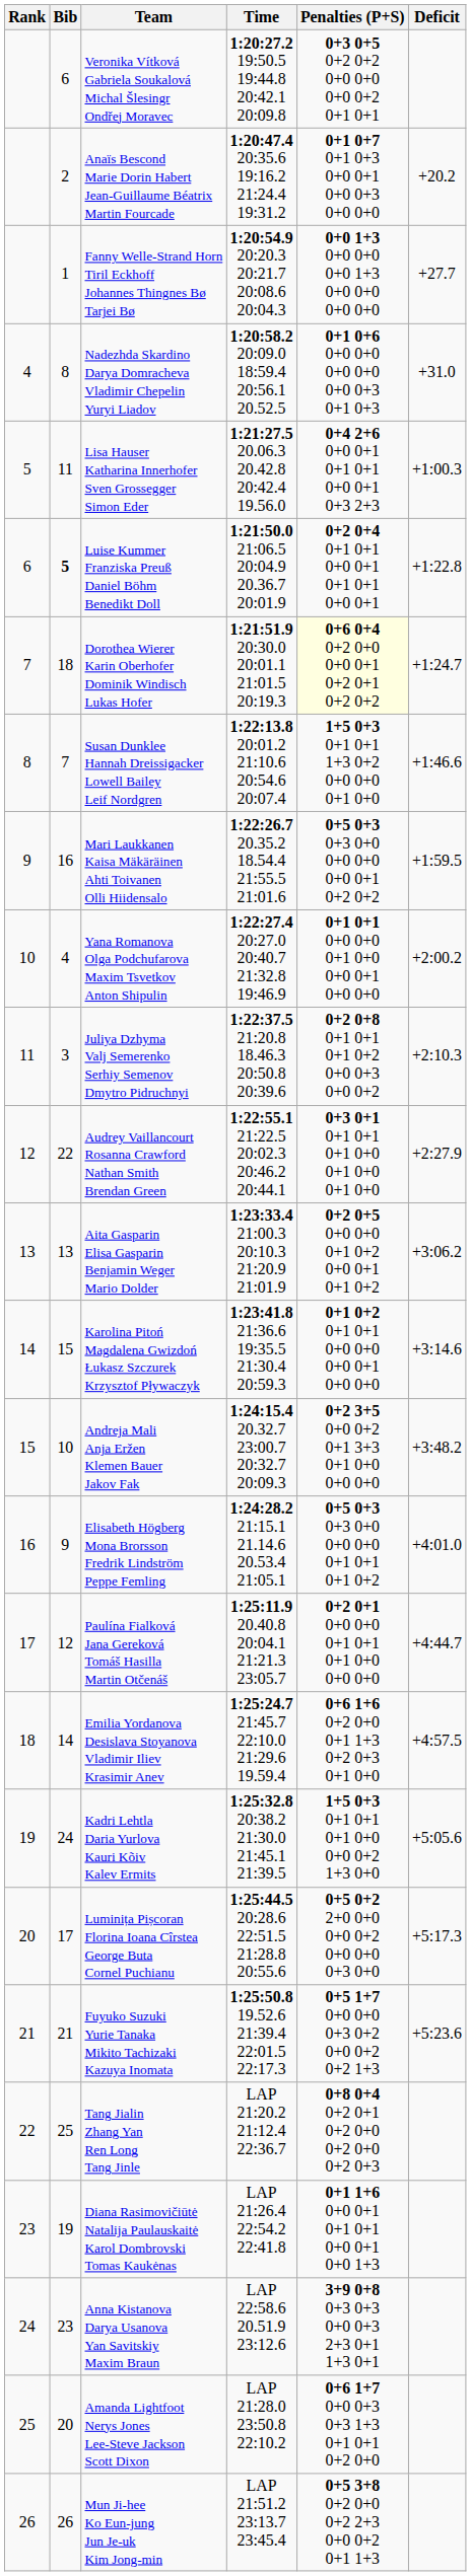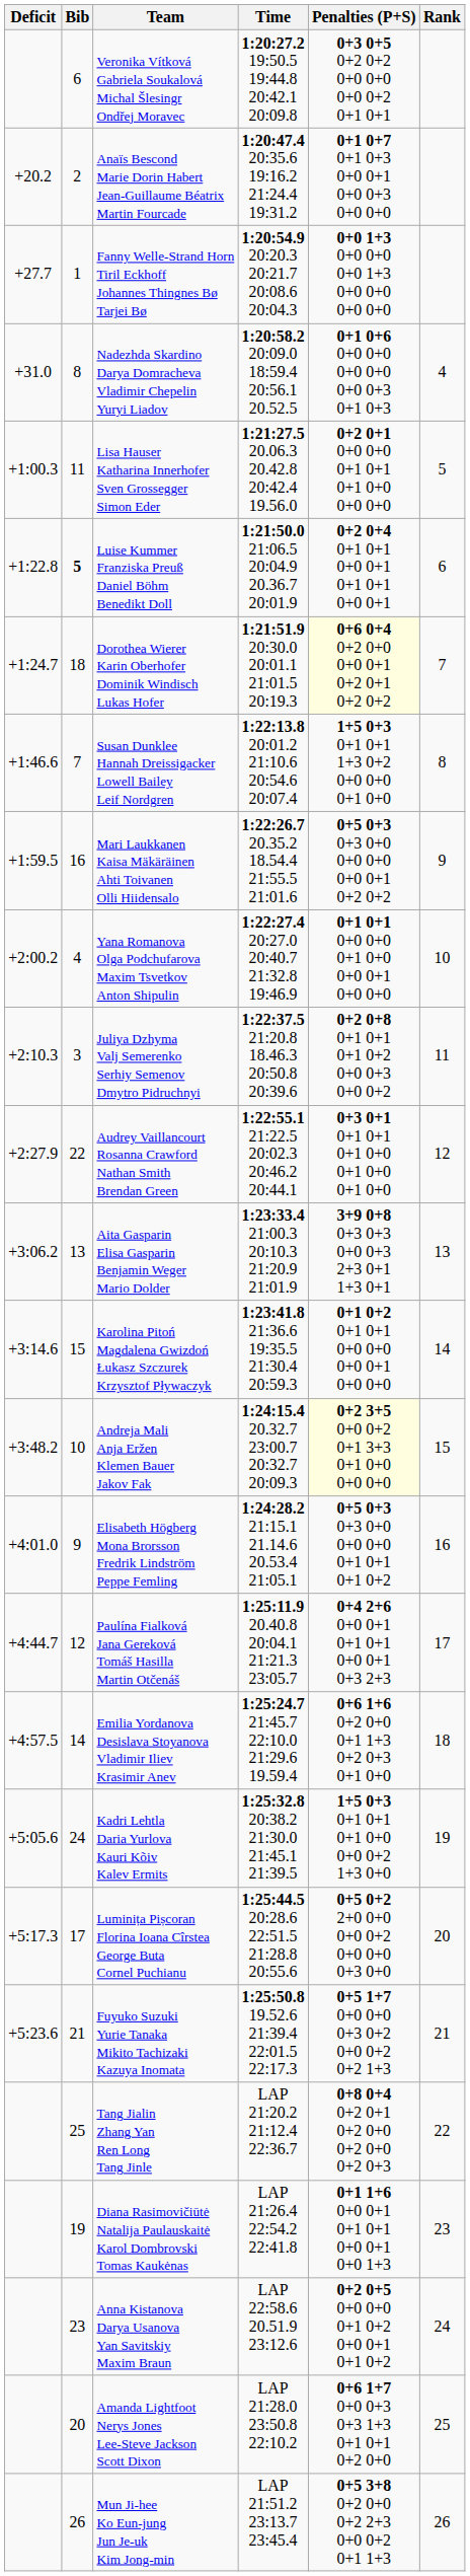 <table class="wikitable sortable" style="text-align:center">
 <tr>
-<th>Rank</th>
+<th>Deficit</th>
 <th>Bib</th>
 <th>Team</th>
 <th>Time</th>
 <th>Penalties (P+S)</th>
-<th>Deficit</th>
+<th>Rank</th>
 </tr>
 <tr>
 <td></td>
 <td>6</td>
 <td align=left><br><small><a href='#'>Veronika Vítková</a><br><a href='#'>Gabriela Soukalová</a><br><a href='#'>Michal Šlesingr</a><br><a href='#'>Ondřej Moravec</a></small></td>
 <td><strong>1:20:27.2</strong><br>19:50.5<br>19:44.8<br>20:42.1<br>20:09.8</td>
 <td><strong>0+3 0+5</strong><br>0+2 0+2<br>0+0 0+0<br>0+0 0+2<br>0+1 0+1</td>
 <td></td>
 </tr>
 <tr>
-<td></td>
+<td>+20.2</td>
 <td>2</td>
 <td align=left><br><small><a href='#'>Anaïs Bescond</a><br><a href='#'>Marie Dorin Habert</a><br><a href='#'>Jean-Guillaume Béatrix</a><br><a href='#'>Martin Fourcade</a></small></td>
 <td><strong>1:20:47.4</strong><br>20:35.6<br>19:16.2<br>21:24.4<br>19:31.2</td>
 <td><strong>0+1 0+7</strong><br>0+1 0+3<br>0+0 0+1<br>0+0 0+3<br>0+0 0+0</td>
-<td>+20.2</td>
+<td></td>
 </tr>
 <tr>
-<td></td>
+<td>+27.7</td>
 <td>1</td>
 <td align=left><br><small><a href='#'>Fanny Welle-Strand Horn</a><br><a href='#'>Tiril Eckhoff</a><br><a href='#'>Johannes Thingnes Bø</a><br><a href='#'>Tarjei Bø</a></small></td>
 <td><strong>1:20:54.9</strong><br>20:20.3<br>20:21.7<br>20:08.6<br>20:04.3</td>
 <td><strong>0+0 1+3</strong><br>0+0 0+0<br>0+0 1+3<br>0+0 0+0<br>0+0 0+0</td>
-<td>+27.7</td>
+<td></td>
 </tr>
 <tr>
-<td>4</td>
+<td>+31.0</td>
 <td>8</td>
 <td align=left><br><small><a href='#'>Nadezhda Skardino</a><br><a href='#'>Darya Domracheva</a><br><a href='#'>Vladimir Chepelin</a><br><a href='#'>Yuryi Liadov</a></small></td>
 <td><strong>1:20:58.2</strong><br>20:09.0<br>18:59.4<br>20:56.1<br>20.52.5</td>
 <td><strong>0+1 0+6</strong><br>0+0 0+0<br>0+0 0+0<br>0+0 0+3<br>0+1 0+3</td>
-<td>+31.0</td>
+<td>4</td>
 </tr>
 <tr>
-<td>5</td>
+<td>+1:00.3</td>
 <td>11</td>
 <td align=left><br><small><a href='#'>Lisa Hauser</a><br><a href='#'>Katharina Innerhofer</a><br><a href='#'>Sven Grossegger</a><br><a href='#'>Simon Eder</a></small></td>
 <td><strong>1:21:27.5</strong><br>20.06.3<br>20.42.8<br>20:42.4<br>19.56.0</td>
-<td><strong>0+4 2+6</strong><br>0+0 0+1<br>0+1 0+1<br>0+0 0+1<br>0+3 2+3</td>
-<td>+1:00.3</td>
+<td><strong>0+2 0+1</strong><br>0+0 0+0<br>0+1 0+1<br>0+1 0+0<br>0+0 0+0</td>
+<td>5</td>
 </tr>
 <tr>
-<td>6</td>
+<td>+1:22.8</td>
 <td><strong>5</strong></td>
 <td align=left><br><small><a href='#'>Luise Kummer</a><br><a href='#'>Franziska Preuß</a><br><a href='#'>Daniel Böhm</a><br><a href='#'>Benedikt Doll</a></small></td>
 <td><strong>1:21:50.0</strong><br>21:06.5<br>20:04.9<br>20.36.7<br>20:01.9</td>
 <td><strong>0+2 0+4</strong><br>0+1 0+1<br>0+0 0+1<br>0+1 0+1<br>0+0 0+1</td>
-<td>+1:22.8</td>
+<td>6</td>
 </tr>
 <tr>
-<td>7</td>
+<td>+1:24.7</td>
 <td>18</td>
 <td align=left><br><small><a href='#'>Dorothea Wierer</a><br><a href='#'>Karin Oberhofer</a><br><a href='#'>Dominik Windisch</a><br><a href='#'>Lukas Hofer</a></small></td>
 <td><strong>1:21:51.9</strong><br>20:30.0<br>20:01.1<br>21:01.5<br>20:19.3</td>
 <td style="background: lightyellow;"><strong>0+6 0+4</strong><br>0+2 0+0<br>0+0 0+1<br>0+2 0+1<br>0+2 0+2</td>
-<td>+1:24.7</td>
+<td>7</td>
 </tr>
 <tr>
-<td>8</td>
+<td>+1:46.6</td>
 <td>7</td>
 <td align=left><br><small><a href='#'>Susan Dunklee</a><br><a href='#'>Hannah Dreissigacker</a><br><a href='#'>Lowell Bailey</a><br><a href='#'>Leif Nordgren</a></small></td>
 <td><strong>1:22:13.8</strong><br>20:01.2<br>21:10.6<br>20:54.6<br>20:07.4</td>
 <td><strong>1+5 0+3</strong><br>0+1 0+1<br>1+3 0+2<br>0+0 0+0<br>0+1 0+0</td>
-<td>+1:46.6</td>
+<td>8</td>
 </tr>
 <tr>
-<td>9</td>
+<td>+1:59.5</td>
 <td>16</td>
 <td align=left><br><small><a href='#'>Mari Laukkanen</a><br><a href='#'>Kaisa Mäkäräinen</a><br><a href='#'>Ahti Toivanen</a><br><a href='#'>Olli Hiidensalo</a></small></td>
 <td><strong>1:22:26.7</strong><br>20.35.2<br>18.54.4<br>21:55.5<br>21:01.6</td>
 <td><strong>0+5 0+3</strong><br>0+3 0+0<br>0+0 0+0<br>0+0 0+1<br>0+2 0+2</td>
-<td>+1:59.5</td>
+<td>9</td>
 </tr>
 <tr>
-<td>10</td>
+<td>+2:00.2</td>
 <td>4</td>
 <td align=left><br><small><a href='#'>Yana Romanova</a><br><a href='#'>Olga Podchufarova</a><br><a href='#'>Maxim Tsvetkov</a><br><a href='#'>Anton Shipulin</a></small></td>
 <td><strong>1:22:27.4</strong><br>20:27.0<br>20:40.7<br>21:32.8<br>19:46.9</td>
 <td><strong>0+1 0+1</strong><br>0+0 0+0<br>0+1 0+0<br>0+0 0+1<br>0+0 0+0</td>
-<td>+2:00.2</td>
+<td>10</td>
 </tr>
 <tr>
-<td>11</td>
+<td>+2:10.3</td>
 <td>3</td>
 <td align=left><br><small><a href='#'>Juliya Dzhyma</a><br><a href='#'>Valj Semerenko</a><br><a href='#'>Serhiy Semenov</a><br><a href='#'>Dmytro Pidruchnyi</a></small></td>
 <td><strong>1:22:37.5</strong><br>21:20.8<br>18.46.3<br>20:50.8<br>20:39.6</td>
 <td><strong>0+2 0+8</strong><br>0+1 0+1<br>0+1 0+2<br>0+0 0+3<br>0+0 0+2</td>
-<td>+2:10.3</td>
+<td>11</td>
 </tr>
 <tr>
-<td>12</td>
+<td>+2:27.9</td>
 <td>22</td>
 <td align=left><br><small><a href='#'>Audrey Vaillancourt</a><br><a href='#'>Rosanna Crawford</a><br><a href='#'>Nathan Smith</a><br><a href='#'>Brendan Green</a></small></td>
 <td><strong>1:22:55.1</strong><br>21:22.5<br>20:02.3<br>20:46.2<br>20:44.1</td>
 <td><strong>0+3 0+1</strong><br>0+1 0+1<br>0+1 0+0<br>0+1 0+0<br>0+1 0+0</td>
-<td>+2:27.9</td>
+<td>12</td>
 </tr>
 <tr>
-<td>13</td>
+<td>+3:06.2</td>
 <td>13</td>
 <td align=left><br><small><a href='#'>Aita Gasparin</a><br><a href='#'>Elisa Gasparin</a><br><a href='#'>Benjamin Weger</a><br><a href='#'>Mario Dolder</a></small></td>
 <td><strong>1:23:33.4</strong><br>21:00.3<br>20:10.3<br>21:20.9<br>21:01.9</td>
-<td><strong>0+2 0+5</strong><br>0+0 0+0<br>0+1 0+2<br>0+0 0+1<br>0+1 0+2</td>
-<td>+3:06.2</td>
+<td><strong>3+9 0+8</strong><br>0+3 0+3<br>0+0 0+3<br>2+3 0+1<br>1+3 0+1</td>
+<td>13</td>
 </tr>
 <tr>
-<td>14</td>
+<td>+3:14.6</td>
 <td>15</td>
 <td align=left><br><small><a href='#'>Karolina Pitoń</a><br><a href='#'>Magdalena Gwizdoń</a><br><a href='#'>Łukasz Szczurek</a><br><a href='#'>Krzysztof Pływaczyk</a></small></td>
 <td><strong>1:23:41.8</strong><br>21:36.6<br>19:35.5<br>21:30.4<br>20:59.3</td>
 <td><strong>0+1 0+2</strong><br>0+1 0+1<br>0+0 0+0<br>0+0 0+1<br>0+0 0+0</td>
-<td>+3:14.6</td>
+<td>14</td>
 </tr>
 <tr>
-<td>15</td>
+<td>+3:48.2</td>
 <td>10</td>
 <td align=left><br><small><a href='#'>Andreja Mali</a><br><a href='#'>Anja Eržen</a><br><a href='#'>Klemen Bauer</a><br><a href='#'>Jakov Fak</a></small></td>
 <td><strong>1:24:15.4</strong><br>20.32.7<br>23:00.7<br>20:32.7<br>20:09.3</td>
-<td><strong>0+2 3+5</strong><br>0+0 0+2<br>0+1 3+3<br>0+1 0+0<br>0+0 0+0</td>
-<td>+3:48.2</td>
+<td style="background: lightyellow;"><strong>0+2 3+5</strong><br>0+0 0+2<br>0+1 3+3<br>0+1 0+0<br>0+0 0+0</td>
+<td>15</td>
 </tr>
 <tr>
-<td>16</td>
+<td>+4:01.0</td>
 <td>9</td>
 <td align=left><br><small><a href='#'>Elisabeth Högberg</a><br><a href='#'>Mona Brorsson</a><br><a href='#'>Fredrik Lindström</a><br><a href='#'>Peppe Femling</a></small></td>
 <td><strong>1:24:28.2</strong><br>21:15.1<br>21.14.6<br>20.53.4<br>21:05.1</td>
 <td><strong>0+5 0+3</strong><br>0+3 0+0<br>0+0 0+0<br>0+1 0+1<br>0+1 0+2</td>
-<td>+4:01.0</td>
+<td>16</td>
 </tr>
 <tr>
-<td>17</td>
+<td>+4:44.7</td>
 <td>12</td>
 <td align=left><br><small><a href='#'>Paulína Fialková</a><br><a href='#'>Jana Gereková</a><br><a href='#'>Tomáš Hasilla</a><br><a href='#'>Martin Otčenáš</a></small></td>
 <td><strong>1:25:11.9</strong><br>20.40.8<br>20:04.1<br>21:21.3<br>23:05.7</td>
-<td><strong>0+2 0+1</strong><br>0+0 0+0<br>0+1 0+1<br>0+1 0+0<br>0+0 0+0</td>
-<td>+4:44.7</td>
+<td><strong>0+4 2+6</strong><br>0+0 0+1<br>0+1 0+1<br>0+0 0+1<br>0+3 2+3</td>
+<td>17</td>
 </tr>
 <tr>
-<td>18</td>
+<td>+4:57.5</td>
 <td>14</td>
 <td align=left><br><small><a href='#'>Emilia Yordanova</a><br><a href='#'>Desislava Stoyanova</a><br><a href='#'>Vladimir Iliev</a><br><a href='#'>Krasimir Anev</a></small></td>
 <td><strong>1:25:24.7</strong><br>21:45.7<br>22:10.0<br>21:29.6<br>19.59.4</td>
 <td><strong>0+6 1+6</strong><br>0+2 0+0<br>0+1 1+3<br>0+2 0+3<br>0+1 0+0</td>
-<td>+4:57.5</td>
+<td>18</td>
 </tr>
 <tr>
-<td>19</td>
+<td>+5:05.6</td>
 <td>24</td>
 <td align=left><br><small><a href='#'>Kadri Lehtla</a><br><a href='#'>Daria Yurlova</a><br><a href='#'>Kauri Kõiv</a><br><a href='#'>Kalev Ermits</a></small></td>
 <td><strong>1:25:32.8</strong><br>20:38.2<br>21:30.0<br>21:45.1<br>21:39.5</td>
 <td><strong>1+5 0+3</strong><br>0+1 0+1<br>0+1 0+0<br>0+0 0+2<br>1+3 0+0</td>
-<td>+5:05.6</td>
+<td>19</td>
 </tr>
 <tr>
-<td>20</td>
+<td>+5:17.3</td>
 <td>17</td>
 <td align=left><br><small><a href='#'>Luminița Pișcoran</a><br><a href='#'>Florina Ioana Cîrstea</a><br><a href='#'>George Buta</a><br><a href='#'>Cornel Puchianu</a></small></td>
 <td><strong>1:25:44.5</strong><br>20:28.6<br>22:51.5<br>21:28.8<br>20:55.6</td>
 <td><strong>0+5 0+2</strong><br>2+0 0+0<br>0+0 0+2<br>0+0 0+0<br>0+3 0+0</td>
-<td>+5:17.3</td>
+<td>20</td>
 </tr>
 <tr>
-<td>21</td>
+<td>+5:23.6</td>
 <td>21</td>
 <td align=left><br><small><a href='#'>Fuyuko Suzuki</a><br><a href='#'>Yurie Tanaka</a><br><a href='#'>Mikito Tachizaki</a><br><a href='#'>Kazuya Inomata</a></small></td>
 <td><strong>1:25:50.8</strong><br>19.52.6<br>21:39.4<br>22:01.5<br>22:17.3</td>
 <td><strong>0+5 1+7</strong><br>0+0 0+0<br>0+3 0+2<br>0+0 0+2<br>0+2 1+3</td>
-<td>+5:23.6</td>
+<td>21</td>
 </tr>
 <tr>
-<td>22</td>
+<td></td>
 <td>25</td>
 <td align=left><br><small><a href='#'>Tang Jialin</a><br><a href='#'>Zhang Yan</a><br><a href='#'>Ren Long</a><br><a href='#'>Tang Jinle</a></small></td>
 <td>LAP<br>21:20.2<br>21:12.4<br>22:36.7<br><br></td>
 <td><strong>0+8 0+4</strong><br>0+2 0+1<br>0+2 0+0<br>0+2 0+0<br>0+2 0+3</td>
-<td></td>
+<td>22</td>
 </tr>
 <tr>
-<td>23</td>
+<td></td>
 <td>19</td>
 <td align=left><br><small><a href='#'>Diana Rasimovičiūtė</a><br><a href='#'>Natalija Paulauskaitė</a><br><a href='#'>Karol Dombrovski</a><br><a href='#'>Tomas Kaukėnas</a></small></td>
 <td>LAP<br>21:26.4<br>22:54.2<br>22:41.8<br><br></td>
 <td><strong>0+1 1+6</strong><br>0+0 0+1<br>0+1 0+1<br>0+0 0+1<br>0+0 1+3</td>
-<td></td>
+<td>23</td>
 </tr>
 <tr>
-<td>24</td>
+<td></td>
 <td>23</td>
 <td align=left><br><small><a href='#'>Anna Kistanova</a><br><a href='#'>Darya Usanova</a><br><a href='#'>Yan Savitskiy</a><br><a href='#'>Maxim Braun</a></small></td>
 <td>LAP<br>22:58.6<br>20.51.9<br>23:12.6<br><br></td>
-<td><strong>3+9 0+8</strong><br>0+3 0+3<br>0+0 0+3<br>2+3 0+1<br>1+3 0+1</td>
-<td></td>
+<td><strong>0+2 0+5</strong><br>0+0 0+0<br>0+1 0+2<br>0+0 0+1<br>0+1 0+2</td>
+<td>24</td>
 </tr>
 <tr>
-<td>25</td>
+<td></td>
 <td>20</td>
 <td align=left><br><small><a href='#'>Amanda Lightfoot</a><br><a href='#'>Nerys Jones</a><br><a href='#'>Lee-Steve Jackson</a><br><a href='#'>Scott Dixon</a></small></td>
 <td>LAP<br>21:28.0<br>23:50.8<br>22:10.2<br><br></td>
 <td><strong>0+6 1+7</strong><br>0+0 0+3<br>0+3 1+3<br>0+1 0+1<br>0+2 0+0</td>
-<td></td>
+<td>25</td>
 </tr>
 <tr>
-<td>26</td>
+<td></td>
 <td>26</td>
 <td align=left><br><small><a href='#'>Mun Ji-hee</a><br><a href='#'>Ko Eun-jung</a><br><a href='#'>Jun Je-uk</a><br><a href='#'>Kim Jong-min</a></small></td>
 <td>LAP<br>21:51.2<br>23:13.7<br>23:45.4<br><br></td>
 <td><strong>0+5 3+8</strong><br>0+2 0+0<br>0+2 2+3<br>0+0 0+2<br>0+1 1+3</td>
-<td></td>
+<td>26</td>
 </tr>
 </table>
